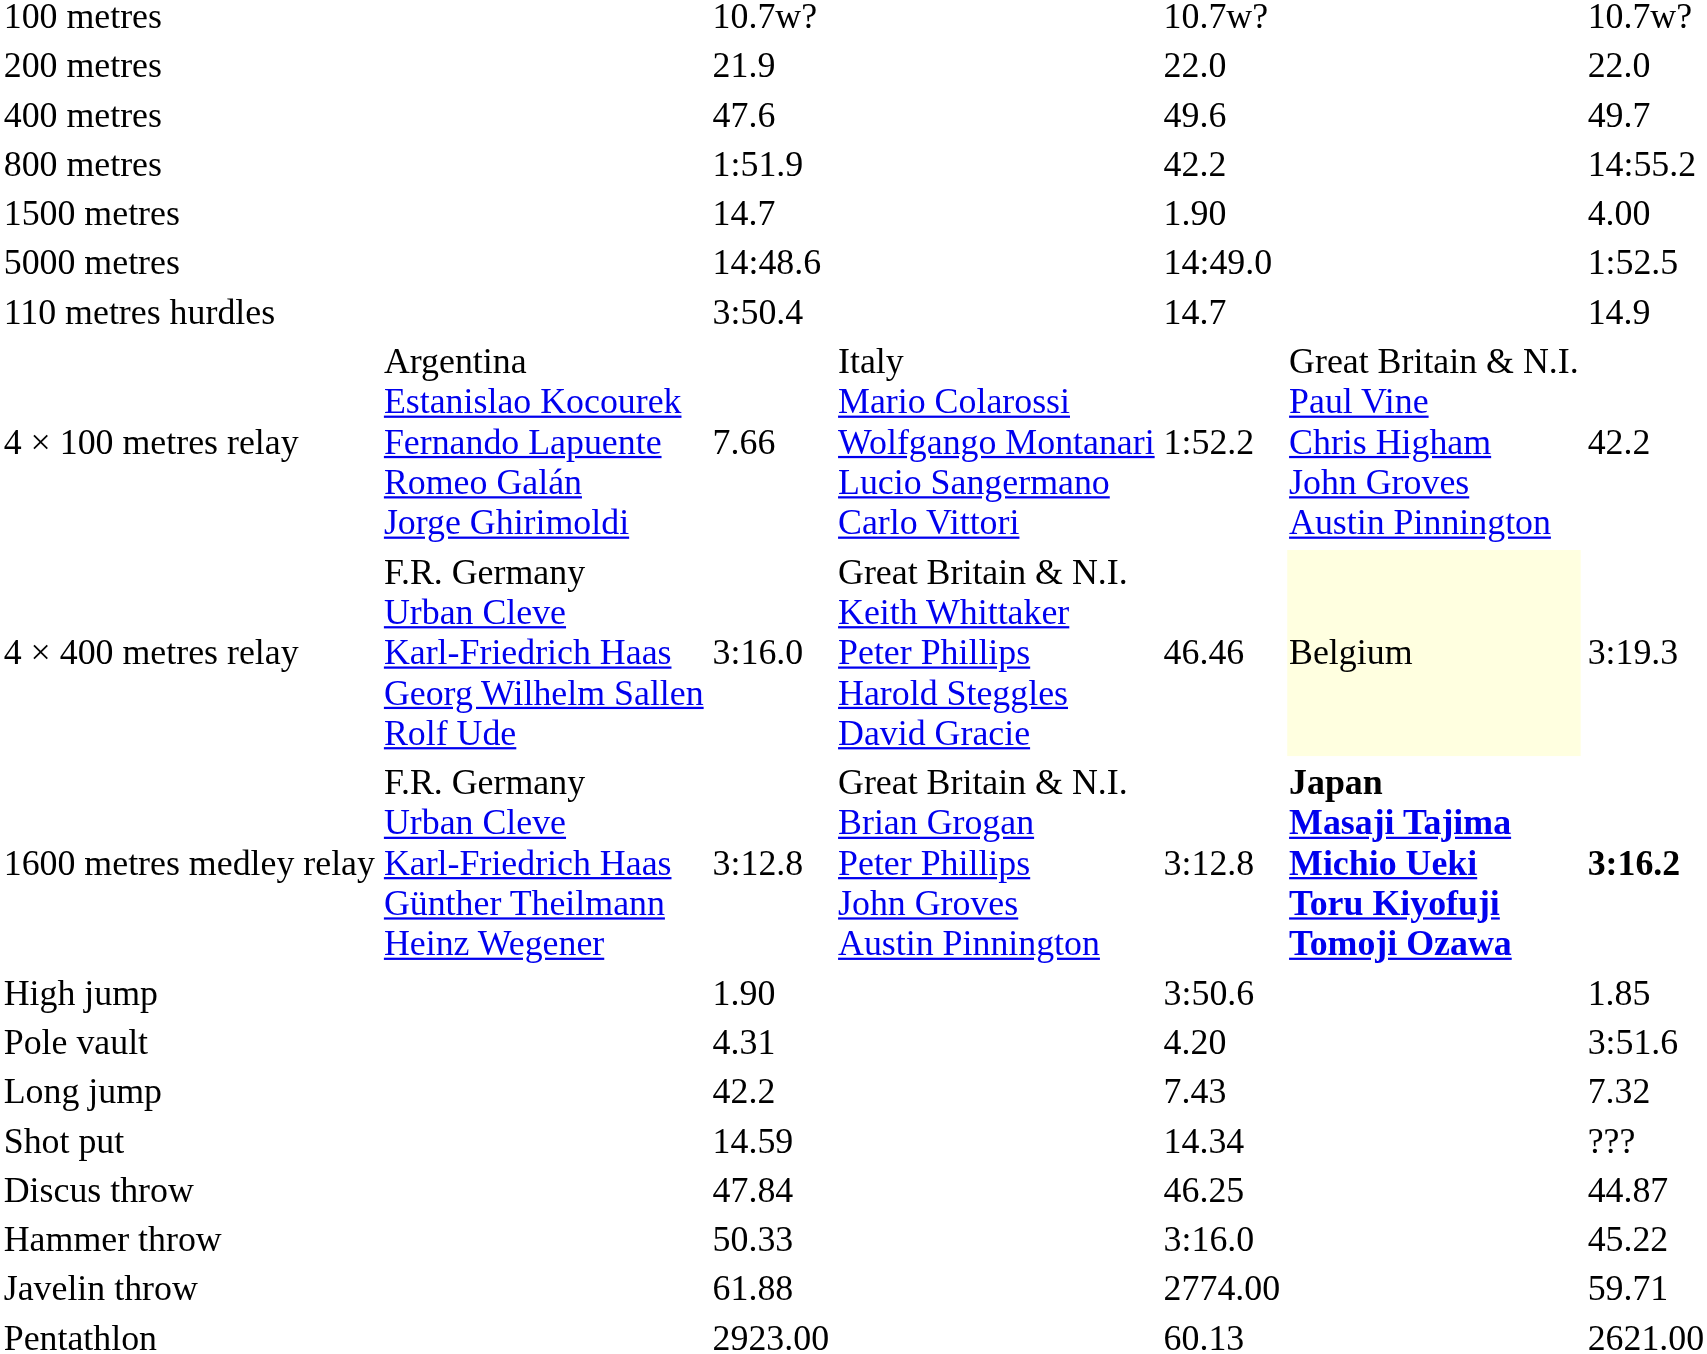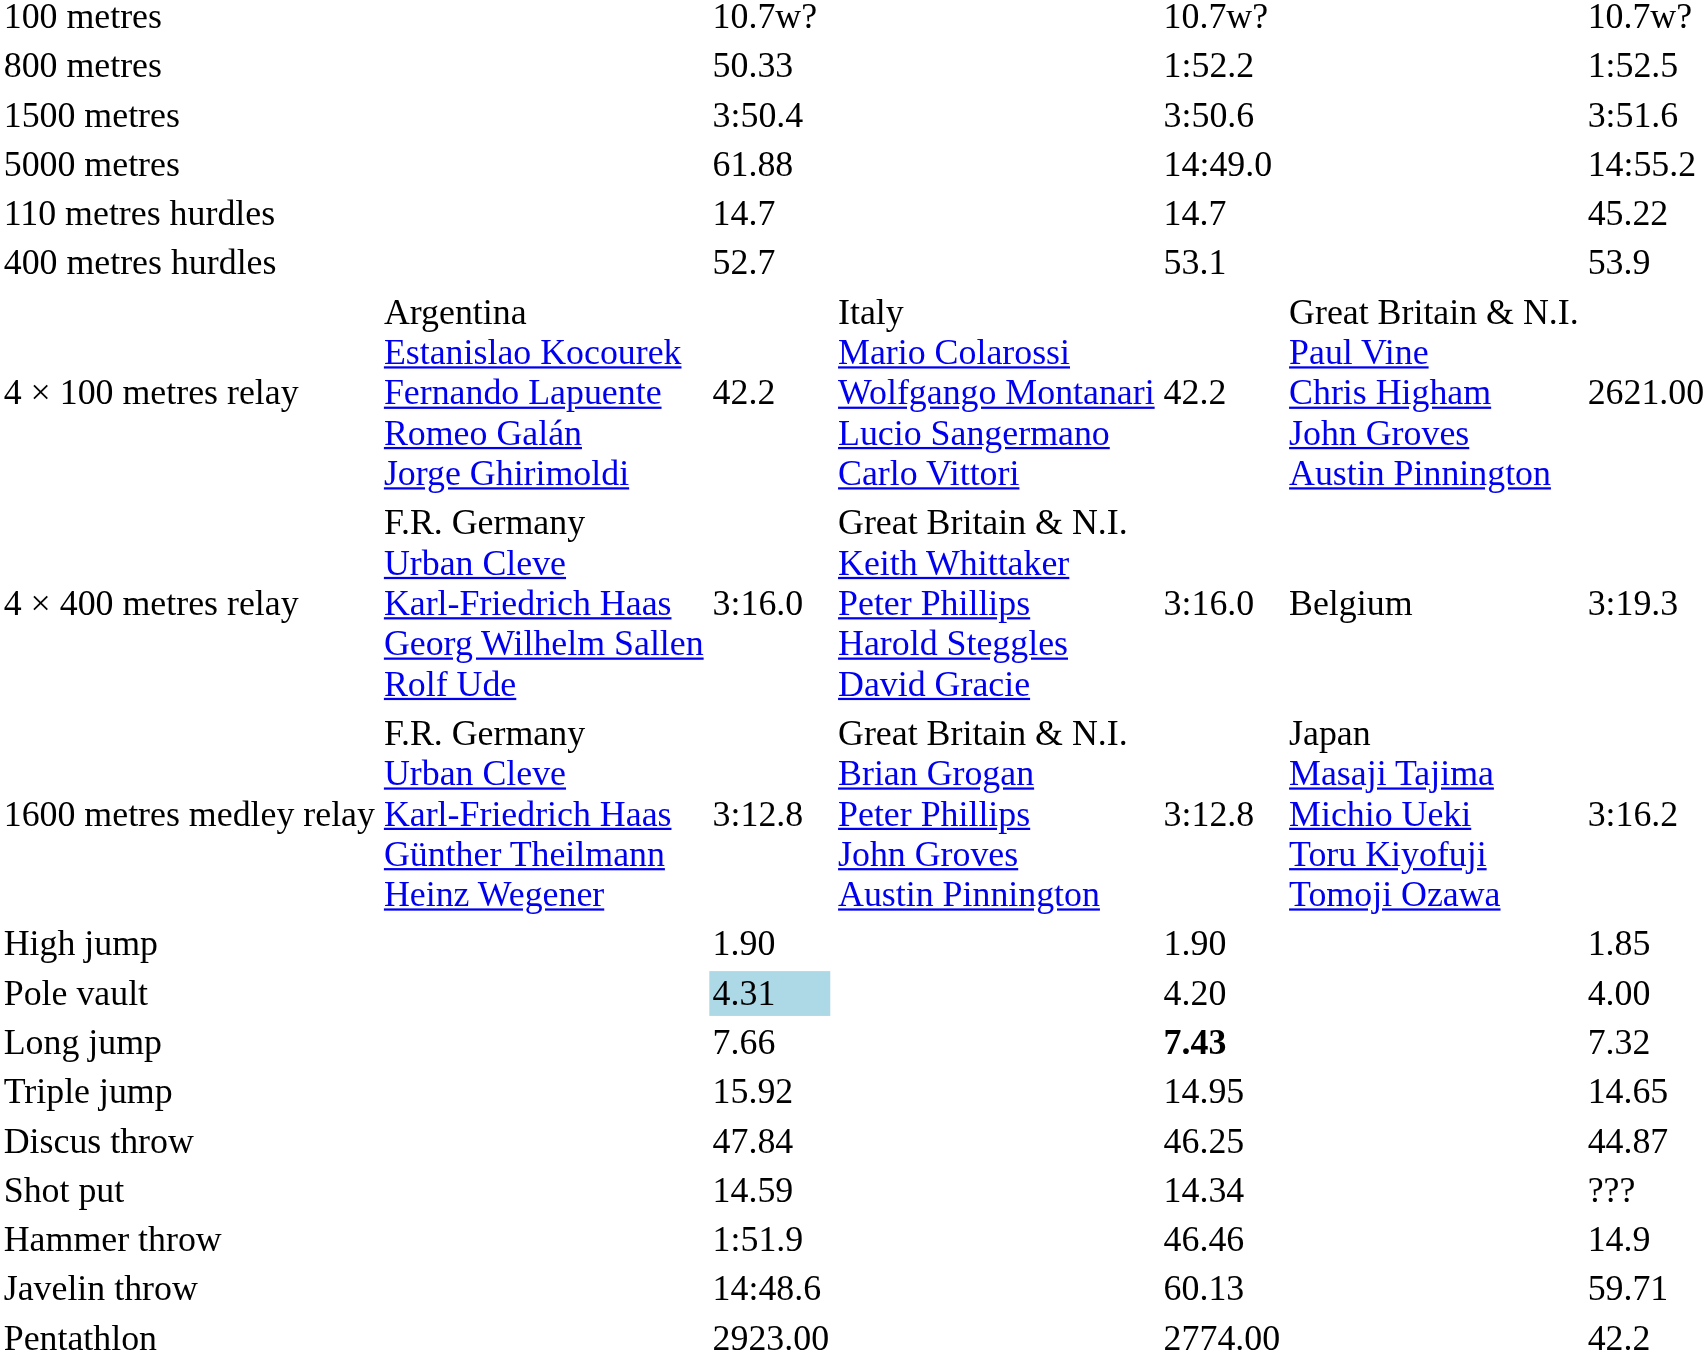 <table>
 <tr>
 <td>100 metres</td>
 <td></td>
 <td>10.7w?</td>
 <td></td>
 <td>10.7w?</td>
 <td></td>
 <td>10.7w?</td>
 </tr>
 <tr>
-<td>200 metres</td>
+<td>800 metres</td>
 <td></td>
-<td>21.9</td>
+<td>50.33</td>
 <td></td>
-<td>22.0</td>
+<td>1:52.2</td>
 <td></td>
-<td>22.0</td>
+<td>1:52.5</td>
 </tr>
 <tr>
-<td>400 metres</td>
+<td>1500 metres</td>
 <td></td>
-<td>47.6</td>
+<td>3:50.4</td>
 <td></td>
-<td>49.6</td>
+<td>3:50.6</td>
 <td></td>
-<td>49.7</td>
+<td>3:51.6</td>
 </tr>
 <tr>
-<td>800 metres</td>
+<td>5000 metres</td>
 <td></td>
-<td>1:51.9</td>
+<td>61.88</td>
 <td></td>
-<td>42.2</td>
+<td>14:49.0</td>
 <td></td>
 <td>14:55.2</td>
 </tr>
 <tr>
-<td>1500 metres</td>
+<td>110 metres hurdles</td>
 <td></td>
 <td>14.7</td>
 <td></td>
-<td>1.90</td>
+<td>14.7</td>
 <td></td>
-<td>4.00</td>
+<td>45.22</td>
 </tr>
 <tr>
-<td>5000 metres</td>
+<td>400 metres hurdles</td>
 <td></td>
-<td>14:48.6</td>
+<td>52.7</td>
 <td></td>
-<td>14:49.0</td>
+<td>53.1</td>
 <td></td>
-<td>1:52.5</td>
-</tr>
-<tr>
-<td>110 metres hurdles</td>
-<td></td>
-<td>3:50.4</td>
-<td></td>
-<td>14.7</td>
-<td></td>
-<td>14.9</td>
+<td>53.9</td>
 </tr>
 <tr>
 <td>4 × 100 metres relay</td>
 <td>Argentina<br><a href='#'>Estanislao Kocourek</a><br><a href='#'>Fernando Lapuente</a><br><a href='#'>Romeo Galán</a><br><a href='#'>Jorge Ghirimoldi</a></td>
-<td>7.66</td>
+<td>42.2</td>
 <td>Italy<br><a href='#'>Mario Colarossi</a><br><a href='#'>Wolfgango Montanari</a><br><a href='#'>Lucio Sangermano</a><br><a href='#'>Carlo Vittori</a></td>
-<td>1:52.2</td>
+<td>42.2</td>
 <td>Great Britain & N.I.<br><a href='#'>Paul Vine</a><br><a href='#'>Chris Higham</a><br><a href='#'>John Groves</a><br><a href='#'>Austin Pinnington</a></td>
-<td>42.2</td>
+<td>2621.00</td>
 </tr>
 <tr>
 <td>4 × 400 metres relay</td>
 <td>F.R. Germany<br><a href='#'>Urban Cleve</a><br><a href='#'>Karl-Friedrich Haas</a><br><a href='#'>Georg Wilhelm Sallen</a><br><a href='#'>Rolf Ude</a></td>
 <td>3:16.0</td>
 <td>Great Britain & N.I.<br><a href='#'>Keith Whittaker</a><br><a href='#'>Peter Phillips</a><br><a href='#'>Harold Steggles</a><br><a href='#'>David Gracie</a></td>
-<td>46.46</td>
-<td style="background: lightyellow;">Belgium</td>
+<td>3:16.0</td>
+<td>Belgium</td>
 <td>3:19.3</td>
 </tr>
 <tr>
 <td>1600 metres medley relay</td>
 <td>F.R. Germany<br><a href='#'>Urban Cleve</a><br><a href='#'>Karl-Friedrich Haas</a><br><a href='#'>Günther Theilmann</a><br><a href='#'>Heinz Wegener</a></td>
 <td>3:12.8</td>
 <td>Great Britain & N.I.<br><a href='#'>Brian Grogan</a><br><a href='#'>Peter Phillips</a><br><a href='#'>John Groves</a><br><a href='#'>Austin Pinnington</a></td>
 <td>3:12.8</td>
-<td><strong>Japan<br><a href='#'>Masaji Tajima</a><br><a href='#'>Michio Ueki</a><br><a href='#'>Toru Kiyofuji</a><br><a href='#'>Tomoji Ozawa</a></strong></td>
-<td><strong>3:16.2</strong></td>
+<td>Japan<br><a href='#'>Masaji Tajima</a><br><a href='#'>Michio Ueki</a><br><a href='#'>Toru Kiyofuji</a><br><a href='#'>Tomoji Ozawa</a></td>
+<td>3:16.2</td>
 </tr>
 <tr>
 <td>High jump</td>
 <td></td>
 <td>1.90</td>
 <td></td>
-<td>3:50.6</td>
+<td>1.90</td>
 <td></td>
 <td>1.85</td>
 </tr>
 <tr>
 <td>Pole vault</td>
 <td></td>
-<td>4.31</td>
+<td style="background: lightblue;">4.31</td>
 <td></td>
 <td>4.20</td>
 <td></td>
-<td>3:51.6</td>
+<td>4.00</td>
 </tr>
 <tr>
 <td>Long jump</td>
 <td></td>
-<td>42.2</td>
+<td>7.66</td>
 <td></td>
-<td>7.43</td>
+<td><strong>7.43</strong></td>
 <td></td>
 <td>7.32</td>
+</tr>
+<tr>
+<td>Triple jump</td>
+<td></td>
+<td>15.92</td>
+<td></td>
+<td>14.95</td>
+<td></td>
+<td>14.65</td>
+</tr>
+<tr>
+<td>Discus throw</td>
+<td></td>
+<td>47.84</td>
+<td></td>
+<td>46.25</td>
+<td></td>
+<td>44.87</td>
 </tr>
 <tr>
 <td>Shot put</td>
 <td></td>
 <td>14.59</td>
 <td></td>
 <td>14.34</td>
 <td></td>
 <td>???</td>
 </tr>
 <tr>
-<td>Discus throw</td>
-<td></td>
-<td>47.84</td>
-<td></td>
-<td>46.25</td>
-<td></td>
-<td>44.87</td>
-</tr>
-<tr>
 <td>Hammer throw</td>
 <td></td>
-<td>50.33</td>
+<td>1:51.9</td>
 <td></td>
-<td>3:16.0</td>
+<td>46.46</td>
 <td></td>
-<td>45.22</td>
+<td>14.9</td>
 </tr>
 <tr>
 <td>Javelin throw</td>
 <td></td>
-<td>61.88</td>
+<td>14:48.6</td>
 <td></td>
-<td>2774.00</td>
+<td>60.13</td>
 <td></td>
 <td>59.71</td>
 </tr>
 <tr>
 <td>Pentathlon</td>
 <td></td>
 <td>2923.00</td>
 <td></td>
-<td>60.13</td>
+<td>2774.00</td>
 <td></td>
-<td>2621.00</td>
+<td>42.2</td>
 </tr>
 </table>
